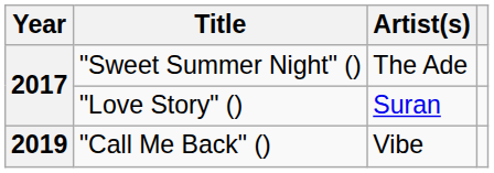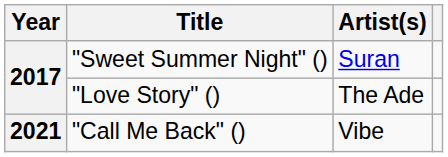 <table class="wikitable plainrowheaders">
 <tr>
 <th scope="col">Year</th>
 <th scope="col">Title</th>
 <th scope="col">Artist(s)</th>
 <th scope="col" class="unsortable"></th>
 </tr>
 <tr>
 <th scope="row" rowspan="2">2017</th>
 <td>"Sweet Summer Night" ()</td>
+<td><a href='#'>Suran</a></td>
+<td style="text-align:center"></td>
+</tr>
+<tr>
+<td>"Love Story" ()</td>
 <td>The Ade</td>
 <td style="text-align:center"></td>
 </tr>
 <tr>
-<td>"Love Story" ()</td>
-<td><a href='#'>Suran</a></td>
-<td style="text-align:center"></td>
-</tr>
-<tr>
-<th scope="row">2019</th>
+<th scope="row">2021</th>
 <td>"Call Me Back" ()</td>
 <td>Vibe</td>
 <td style="text-align:center"></td>
 </tr>
 </table>
